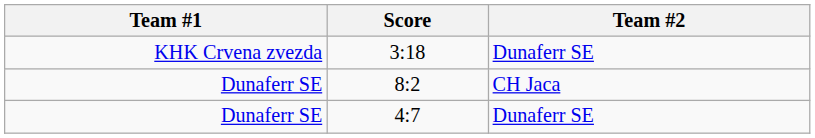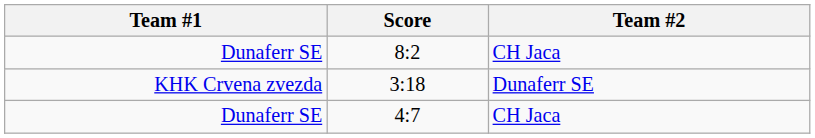 <table class="wikitable" style="text-align: center;">
 <tr>
 <th width=22%>Team #1</th>
 <th width=11%>Score</th>
 <th width=22%>Team #2</th>
+</tr>
+<tr>
+<td style="text-align: right;"><a href='#'>Dunaferr SE</a> </td>
+<td>8:2</td>
+<td style="text-align: left;"> <a href='#'>CH Jaca</a></td>
 </tr>
 <tr>
 <td style="text-align: right;"><a href='#'>KHK Crvena zvezda</a> </td>
 <td>3:18</td>
 <td style="text-align: left;"> <a href='#'>Dunaferr SE</a></td>
 </tr>
 <tr>
 <td style="text-align: right;"><a href='#'>Dunaferr SE</a> </td>
-<td>8:2</td>
+<td>4:7</td>
 <td style="text-align: left;"> <a href='#'>CH Jaca</a></td>
 </tr>
-<tr>
-<td style="text-align: right;"><a href='#'>Dunaferr SE</a> </td>
-<td>4:7</td>
-<td style="text-align: left;"> <a href='#'>Dunaferr SE</a></td>
-</tr>
 </table>
